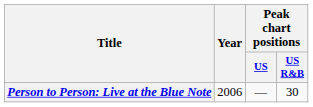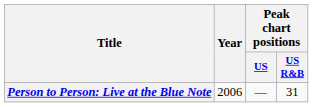 <table class="wikitable plainrowheaders" style="text-align:center;">
 <tr>
 <th rowspan="2" scope="col">Title</th>
 <th rowspan="2" scope="col">Year</th>
 <th colspan="2">Peak chart positions</th>
 </tr>
 <tr>
 <th scope="col" style="width:2.5em;font-size:85%"><a href='#'>US</a><br></th>
 <th scope="col" style="width:2.5em;font-size:85%"><a href='#'>US<br>R&B</a><br></th>
 </tr>
 <tr>
 <th scope="row"><em><a href='#'>Person to Person: Live at the Blue Note</a></em></th>
 <td>2006</td>
 <td>—</td>
-<td>30</td>
+<td>31</td>
 </tr>
 </table>
